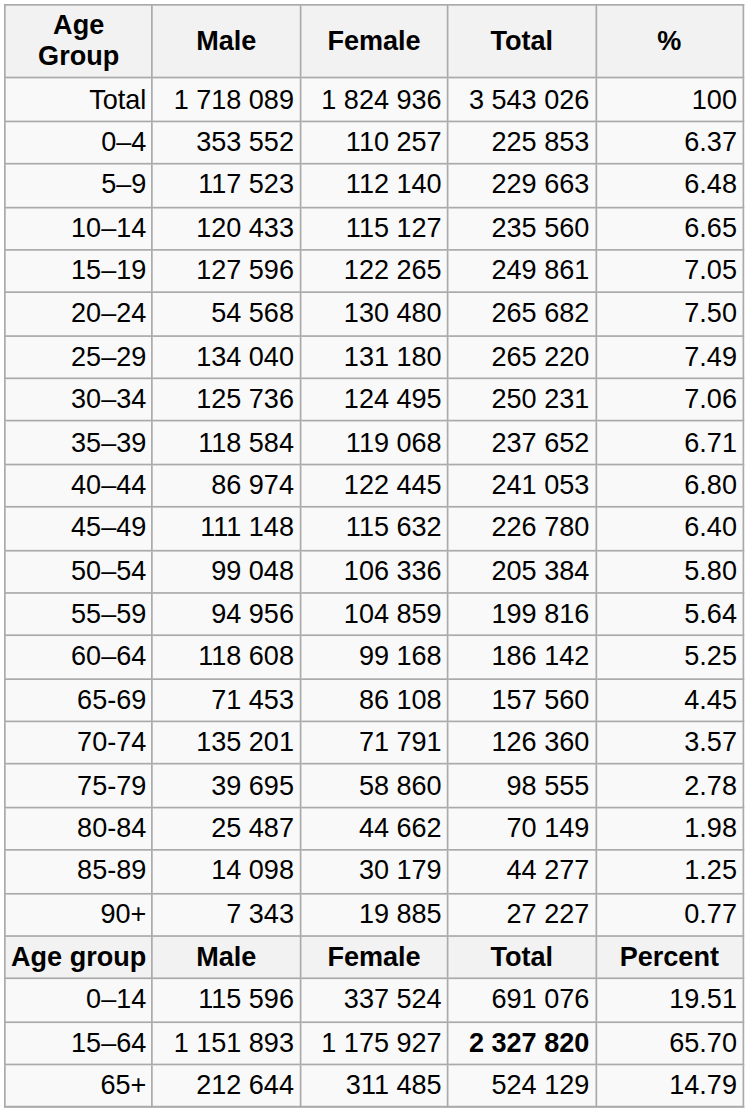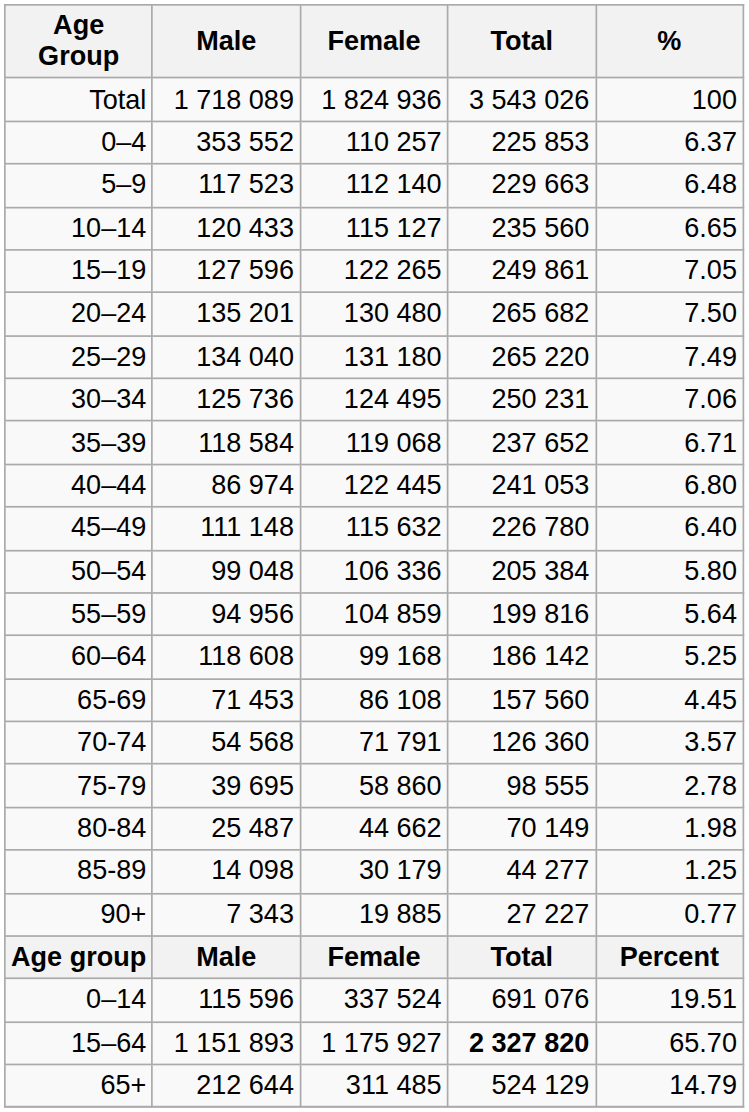 <table class="wikitable">
 <tr>
 <th width="80pt">Age Group</th>
 <th width="80pt">Male</th>
 <th width="80pt">Female</th>
 <th width="80pt">Total</th>
 <th width="80pt">%</th>
 </tr>
 <tr>
 <td align="right">Total</td>
 <td align="right">1 718 089</td>
 <td align="right">1 824 936</td>
 <td align="right">3 543 026</td>
 <td align="right">100</td>
 </tr>
 <tr>
 <td align="right">0–4</td>
 <td align="right">353 552</td>
 <td align="right">110 257</td>
 <td align="right">225 853</td>
 <td align="right">6.37</td>
 </tr>
 <tr>
 <td align="right">5–9</td>
 <td align="right">117 523</td>
 <td align="right">112 140</td>
 <td align="right">229 663</td>
 <td align="right">6.48</td>
 </tr>
 <tr>
 <td align="right">10–14</td>
 <td align="right">120 433</td>
 <td align="right">115 127</td>
 <td align="right">235 560</td>
 <td align="right">6.65</td>
 </tr>
 <tr>
 <td align="right">15–19</td>
 <td align="right">127 596</td>
 <td align="right">122 265</td>
 <td align="right">249 861</td>
 <td align="right">7.05</td>
 </tr>
 <tr>
 <td align="right">20–24</td>
-<td align="right">54 568</td>
+<td align="right">135 201</td>
 <td align="right">130 480</td>
 <td align="right">265 682</td>
 <td align="right">7.50</td>
 </tr>
 <tr>
 <td align="right">25–29</td>
 <td align="right">134 040</td>
 <td align="right">131 180</td>
 <td align="right">265 220</td>
 <td align="right">7.49</td>
 </tr>
 <tr>
 <td align="right">30–34</td>
 <td align="right">125 736</td>
 <td align="right">124 495</td>
 <td align="right">250 231</td>
 <td align="right">7.06</td>
 </tr>
 <tr>
 <td align="right">35–39</td>
 <td align="right">118 584</td>
 <td align="right">119 068</td>
 <td align="right">237 652</td>
 <td align="right">6.71</td>
 </tr>
 <tr>
 <td align="right">40–44</td>
 <td align="right">86 974</td>
 <td align="right">122 445</td>
 <td align="right">241 053</td>
 <td align="right">6.80</td>
 </tr>
 <tr>
 <td align="right">45–49</td>
 <td align="right">111 148</td>
 <td align="right">115 632</td>
 <td align="right">226 780</td>
 <td align="right">6.40</td>
 </tr>
 <tr>
 <td align="right">50–54</td>
 <td align="right">99 048</td>
 <td align="right">106 336</td>
 <td align="right">205 384</td>
 <td align="right">5.80</td>
 </tr>
 <tr>
 <td align="right">55–59</td>
 <td align="right">94 956</td>
 <td align="right">104 859</td>
 <td align="right">199 816</td>
 <td align="right">5.64</td>
 </tr>
 <tr>
 <td align="right">60–64</td>
 <td align="right">118 608</td>
 <td align="right">99 168</td>
 <td align="right">186 142</td>
 <td align="right">5.25</td>
 </tr>
 <tr>
 <td align="right">65-69</td>
 <td align="right">71 453</td>
 <td align="right">86 108</td>
 <td align="right">157 560</td>
 <td align="right">4.45</td>
 </tr>
 <tr>
 <td align="right">70-74</td>
-<td align="right">135 201</td>
+<td align="right">54 568</td>
 <td align="right">71 791</td>
 <td align="right">126 360</td>
 <td align="right">3.57</td>
 </tr>
 <tr>
 <td align="right">75-79</td>
 <td align="right">39 695</td>
 <td align="right">58 860</td>
 <td align="right">98 555</td>
 <td align="right">2.78</td>
 </tr>
 <tr>
 <td align="right">80-84</td>
 <td align="right">25 487</td>
 <td align="right">44 662</td>
 <td align="right">70 149</td>
 <td align="right">1.98</td>
 </tr>
 <tr>
 <td align="right">85-89</td>
 <td align="right">14 098</td>
 <td align="right">30 179</td>
 <td align="right">44 277</td>
 <td align="right">1.25</td>
 </tr>
 <tr>
 <td align="right">90+</td>
 <td align="right">7 343</td>
 <td align="right">19 885</td>
 <td align="right">27 227</td>
 <td align="right">0.77</td>
 </tr>
 <tr>
 <th width="50">Age group</th>
 <th width="80pt">Male</th>
 <th width="80">Female</th>
 <th width="80">Total</th>
 <th width="50">Percent</th>
 </tr>
 <tr>
 <td align="right">0–14</td>
 <td align="right">115 596</td>
 <td align="right">337 524</td>
 <td align="right">691 076</td>
 <td align="right">19.51</td>
 </tr>
 <tr>
 <td align="right">15–64</td>
 <td align="right">1 151 893</td>
 <td align="right">1 175 927</td>
 <td align="right"><strong>2 327 820</strong></td>
 <td align="right">65.70</td>
 </tr>
 <tr>
 <td align="right">65+</td>
 <td align="right">212 644</td>
 <td align="right">311 485</td>
 <td align="right">524 129</td>
 <td align="right">14.79</td>
 </tr>
 <tr>
 </tr>
 </table>
